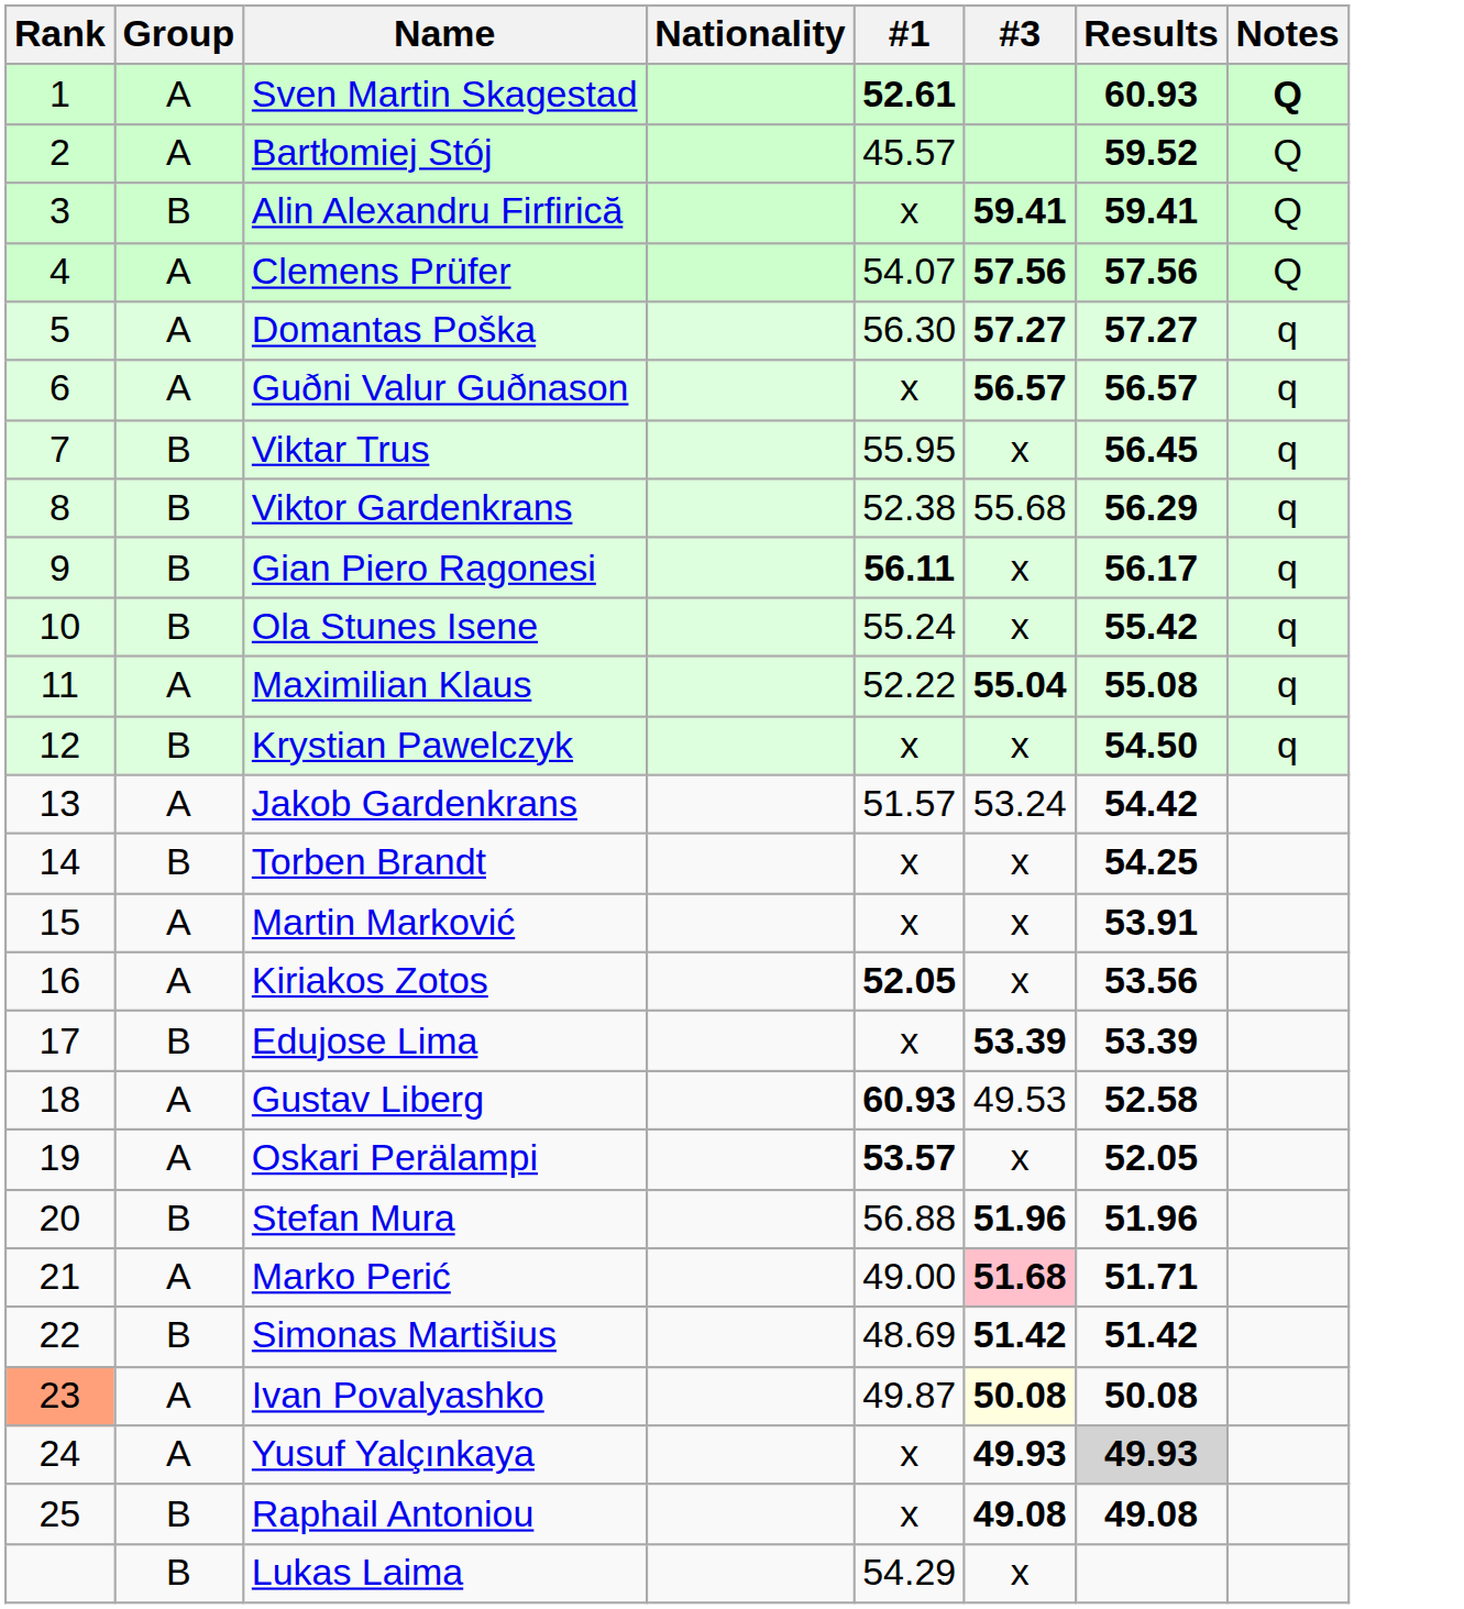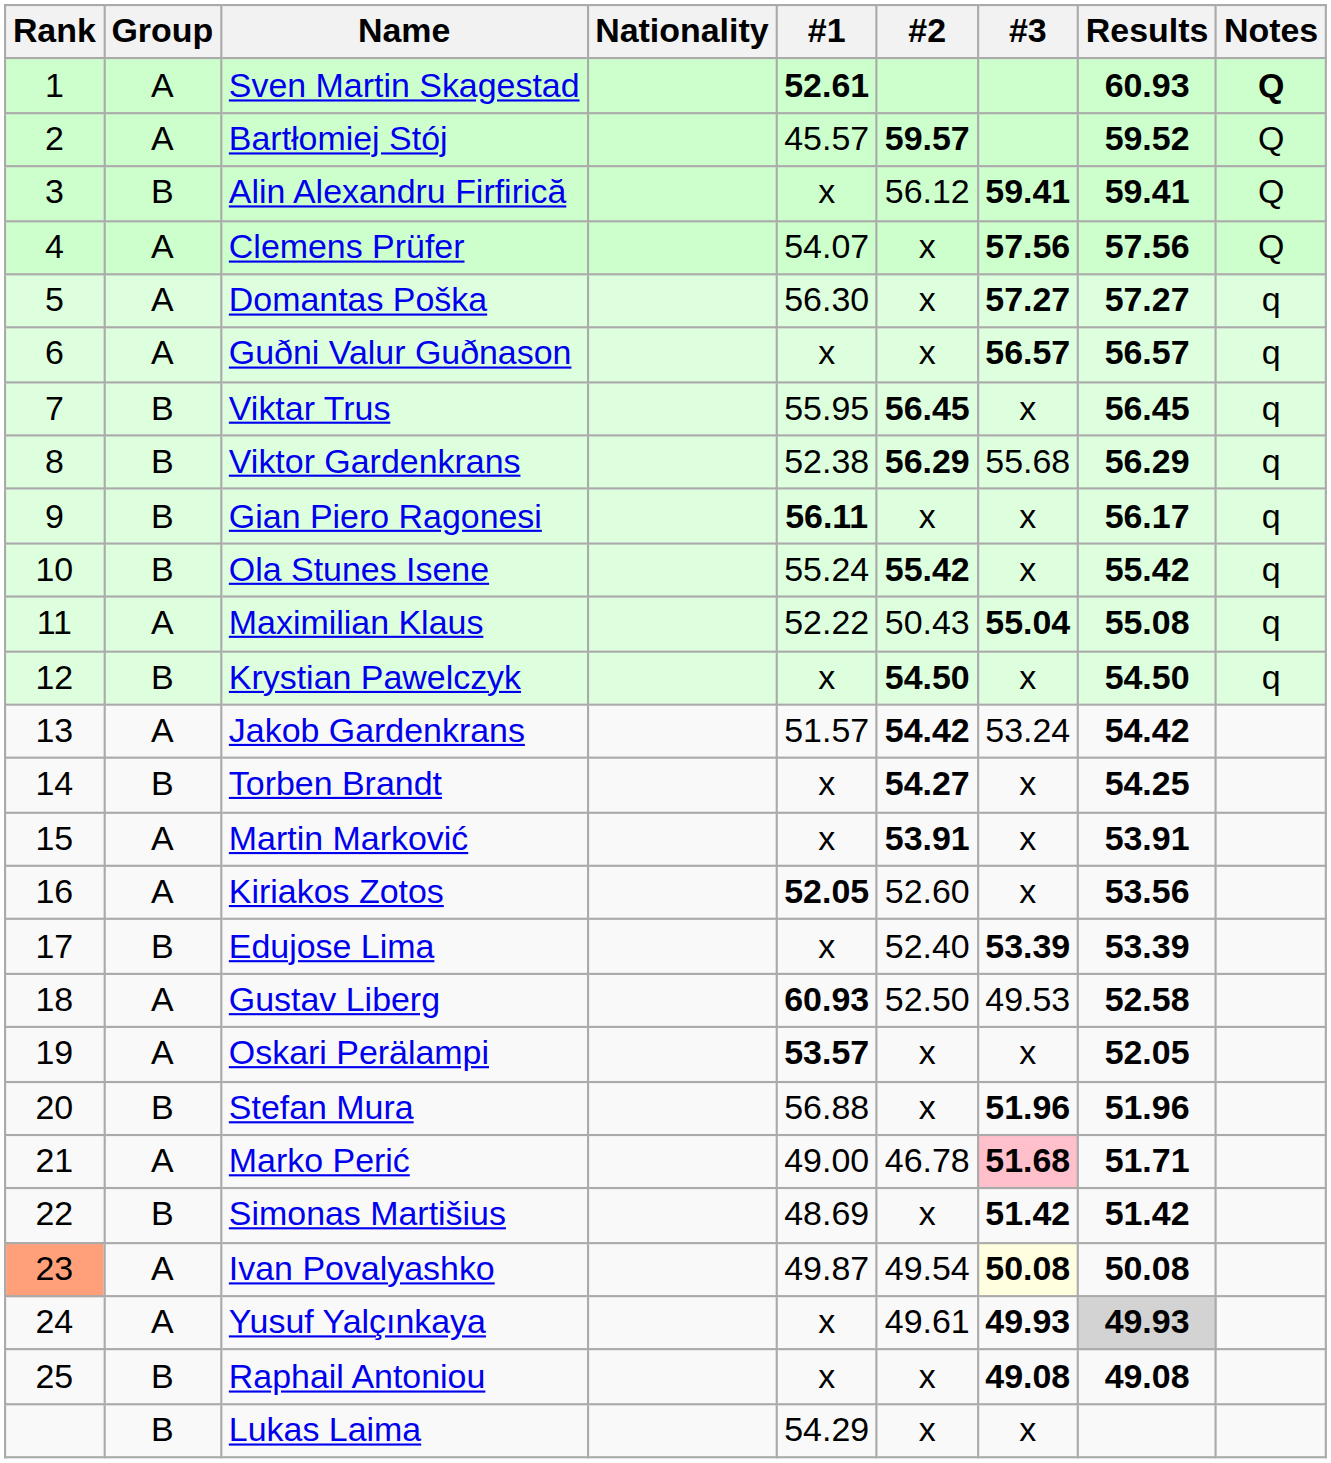 <table class="wikitable sortable" style="text-align:center">
 <tr>
 <th>Rank</th>
 <th>Group</th>
 <th>Name</th>
 <th>Nationality</th>
 <th>#1</th>
+<th>#2</th>
 <th>#3</th>
 <th>Results</th>
 <th>Notes</th>
 </tr>
 <tr bgcolor=ccffcc>
 <td>1</td>
 <td>A</td>
 <td align=left><a href='#'>Sven Martin Skagestad</a></td>
 <td align=left></td>
 <td><strong>52.61</strong></td>
 <td></td>
+<td></td>
 <td><strong>60.93</strong></td>
 <td><strong>Q</strong></td>
 </tr>
 <tr bgcolor=ccffcc>
 <td>2</td>
 <td>A</td>
 <td align=left><a href='#'>Bartłomiej Stój</a></td>
 <td align=left></td>
 <td>45.57</td>
+<td><strong>59.57</strong></td>
 <td></td>
 <td><strong>59.52</strong></td>
 <td>Q</td>
 </tr>
 <tr bgcolor=ccffcc>
 <td>3</td>
 <td>B</td>
 <td align=left><a href='#'>Alin Alexandru Firfirică</a></td>
 <td align=left></td>
 <td>x</td>
+<td>56.12</td>
 <td><strong>59.41</strong></td>
 <td><strong>59.41</strong></td>
 <td>Q</td>
 </tr>
 <tr bgcolor=ccffcc>
 <td>4</td>
 <td>A</td>
 <td align=left><a href='#'>Clemens Prüfer</a></td>
 <td align=left></td>
 <td>54.07</td>
+<td>x</td>
 <td><strong>57.56</strong></td>
 <td><strong>57.56</strong></td>
 <td>Q</td>
 </tr>
 <tr bgcolor=ddffdd>
 <td>5</td>
 <td>A</td>
 <td align=left><a href='#'>Domantas Poška</a></td>
 <td align=left></td>
 <td>56.30</td>
+<td>x</td>
 <td><strong>57.27</strong></td>
 <td><strong>57.27</strong></td>
 <td>q</td>
 </tr>
 <tr bgcolor=ddffdd>
 <td>6</td>
 <td>A</td>
 <td align=left><a href='#'>Guðni Valur Guðnason</a></td>
 <td align=left></td>
+<td>x</td>
 <td>x</td>
 <td><strong>56.57</strong></td>
 <td><strong>56.57</strong></td>
 <td>q</td>
 </tr>
 <tr bgcolor=ddffdd>
 <td>7</td>
 <td>B</td>
 <td align=left><a href='#'>Viktar Trus</a></td>
 <td align=left></td>
 <td>55.95</td>
+<td><strong>56.45</strong></td>
 <td>x</td>
 <td><strong>56.45</strong></td>
 <td>q</td>
 </tr>
 <tr bgcolor=ddffdd>
 <td>8</td>
 <td>B</td>
 <td align=left><a href='#'>Viktor Gardenkrans</a></td>
 <td align=left></td>
 <td>52.38</td>
+<td><strong>56.29</strong></td>
 <td>55.68</td>
 <td><strong>56.29</strong></td>
 <td>q</td>
 </tr>
 <tr bgcolor=ddffdd>
 <td>9</td>
 <td>B</td>
 <td align=left><a href='#'>Gian Piero Ragonesi</a></td>
 <td align=left></td>
 <td><strong>56.11</strong></td>
 <td>x</td>
+<td>x</td>
 <td><strong>56.17</strong></td>
 <td>q</td>
 </tr>
 <tr bgcolor=ddffdd>
 <td>10</td>
 <td>B</td>
 <td align=left><a href='#'>Ola Stunes Isene</a></td>
 <td align=left></td>
 <td>55.24</td>
+<td><strong>55.42</strong></td>
 <td>x</td>
 <td><strong>55.42</strong></td>
 <td>q</td>
 </tr>
 <tr bgcolor=ddffdd>
 <td>11</td>
 <td>A</td>
 <td align=left><a href='#'>Maximilian Klaus</a></td>
 <td align=left></td>
 <td>52.22</td>
+<td>50.43</td>
 <td><strong>55.04</strong></td>
 <td><strong>55.08</strong></td>
 <td>q</td>
 </tr>
 <tr bgcolor=ddffdd>
 <td>12</td>
 <td>B</td>
 <td align=left><a href='#'>Krystian Pawelczyk</a></td>
 <td align=left></td>
 <td>x</td>
+<td><strong>54.50</strong></td>
 <td>x</td>
 <td><strong>54.50</strong></td>
 <td>q</td>
 </tr>
 <tr>
 <td>13</td>
 <td>A</td>
 <td align=left><a href='#'>Jakob Gardenkrans</a></td>
 <td align=left></td>
 <td>51.57</td>
+<td><strong>54.42</strong></td>
 <td>53.24</td>
 <td><strong>54.42</strong></td>
 <td></td>
 </tr>
 <tr>
 <td>14</td>
 <td>B</td>
 <td align=left><a href='#'>Torben Brandt</a></td>
 <td align=left></td>
 <td>x</td>
+<td><strong>54.27</strong></td>
 <td>x</td>
 <td><strong>54.25</strong></td>
 <td></td>
 </tr>
 <tr>
 <td>15</td>
 <td>A</td>
 <td align=left><a href='#'>Martin Marković</a></td>
 <td align=left></td>
 <td>x</td>
+<td><strong>53.91</strong></td>
 <td>x</td>
 <td><strong>53.91</strong></td>
 <td></td>
 </tr>
 <tr>
 <td>16</td>
 <td>A</td>
 <td align=left><a href='#'>Kiriakos Zotos</a></td>
 <td align=left></td>
 <td><strong>52.05</strong></td>
+<td>52.60</td>
 <td>x</td>
 <td><strong>53.56</strong></td>
 <td></td>
 </tr>
 <tr>
 <td>17</td>
 <td>B</td>
 <td align=left><a href='#'>Edujose Lima</a></td>
 <td align=left></td>
 <td>x</td>
+<td>52.40</td>
 <td><strong>53.39</strong></td>
 <td><strong>53.39</strong></td>
 <td></td>
 </tr>
 <tr>
 <td>18</td>
 <td>A</td>
 <td align=left><a href='#'>Gustav Liberg</a></td>
 <td align=left></td>
 <td><strong>60.93</strong></td>
+<td>52.50</td>
 <td>49.53</td>
 <td><strong>52.58</strong></td>
 <td></td>
 </tr>
 <tr>
 <td>19</td>
 <td>A</td>
 <td align=left><a href='#'>Oskari Perälampi</a></td>
 <td align=left></td>
 <td><strong>53.57</strong></td>
 <td>x</td>
+<td>x</td>
 <td><strong>52.05</strong></td>
 <td></td>
 </tr>
 <tr>
 <td>20</td>
 <td>B</td>
 <td align=left><a href='#'>Stefan Mura</a></td>
 <td align=left></td>
 <td>56.88</td>
+<td>x</td>
 <td><strong>51.96</strong></td>
 <td><strong>51.96</strong></td>
 <td></td>
 </tr>
 <tr>
 <td>21</td>
 <td>A</td>
 <td align=left><a href='#'>Marko Perić</a></td>
 <td align=left></td>
 <td>49.00</td>
+<td>46.78</td>
 <td style="background: pink;"><strong>51.68</strong></td>
 <td><strong>51.71</strong></td>
 <td></td>
 </tr>
 <tr>
 <td>22</td>
 <td>B</td>
 <td align=left><a href='#'>Simonas Martišius</a></td>
 <td align=left></td>
 <td>48.69</td>
+<td>x</td>
 <td><strong>51.42</strong></td>
 <td><strong>51.42</strong></td>
 <td></td>
 </tr>
 <tr>
 <td style="background: lightsalmon;">23</td>
 <td>A</td>
 <td align=left><a href='#'>Ivan Povalyashko</a></td>
 <td align=left></td>
 <td>49.87</td>
+<td>49.54</td>
 <td style="background: lightyellow;"><strong>50.08</strong></td>
 <td><strong>50.08</strong></td>
 <td></td>
 </tr>
 <tr>
 <td>24</td>
 <td>A</td>
 <td align=left><a href='#'>Yusuf Yalçınkaya</a></td>
 <td align=left></td>
 <td>x</td>
+<td>49.61</td>
 <td><strong>49.93</strong></td>
 <td style="background: lightgrey;"><strong>49.93</strong></td>
 <td></td>
 </tr>
 <tr>
 <td>25</td>
 <td>B</td>
 <td align=left><a href='#'>Raphail Antoniou</a></td>
 <td align=left></td>
+<td>x</td>
 <td>x</td>
 <td><strong>49.08</strong></td>
 <td><strong>49.08</strong></td>
 <td></td>
 </tr>
 <tr>
 <td></td>
 <td>B</td>
 <td align=left><a href='#'>Lukas Laima</a></td>
 <td align=left></td>
 <td>54.29</td>
 <td>x</td>
+<td>x</td>
 <td><strong></strong></td>
 <td></td>
 </tr>
 </table>
